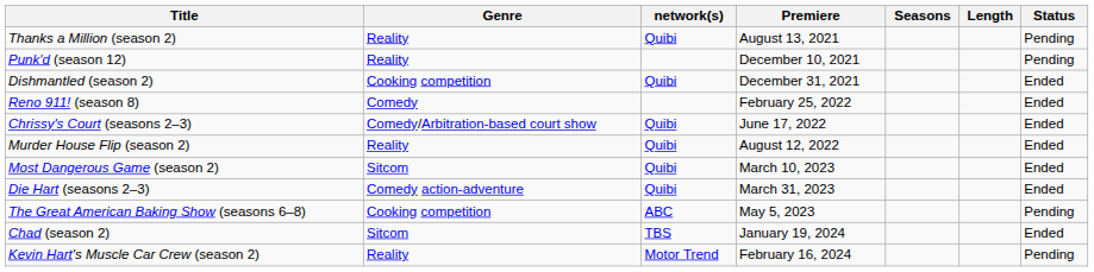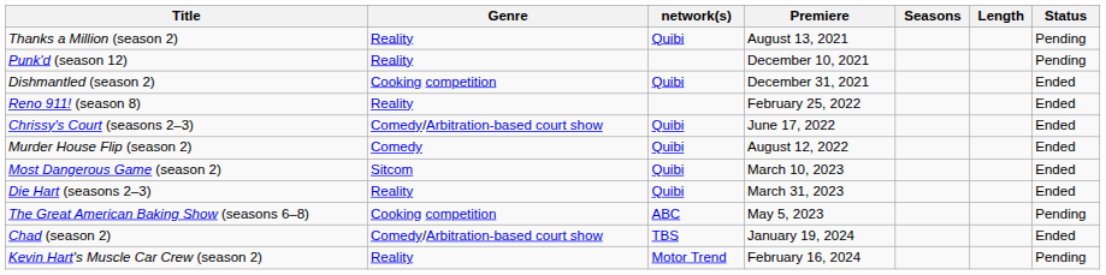 <table class="wikitable sortable" style="width:100%;">
 <tr>
 <th>Title</th>
 <th>Genre</th>
 <th> network(s)</th>
 <th>Premiere</th>
 <th>Seasons</th>
 <th>Length</th>
 <th>Status</th>
 </tr>
 <tr>
 <td><em>Thanks a Million</em> (season 2)</td>
 <td><a href='#'>Reality</a></td>
 <td><a href='#'>Quibi</a></td>
 <td>August 13, 2021</td>
 <td></td>
 <td></td>
 <td>Pending</td>
 </tr>
 <tr>
 <td><em><a href='#'>Punk'd</a></em> (season 12)</td>
 <td><a href='#'>Reality</a></td>
 <td></td>
 <td>December 10, 2021</td>
 <td></td>
 <td></td>
 <td>Pending</td>
 </tr>
 <tr>
 <td><em>Dishmantled</em> (season 2)</td>
 <td><a href='#'>Cooking</a> <a href='#'>competition</a></td>
 <td><a href='#'>Quibi</a></td>
 <td>December 31, 2021</td>
 <td></td>
 <td></td>
 <td>Ended</td>
 </tr>
 <tr>
 <td><em><a href='#'>Reno 911!</a></em> (season 8)</td>
-<td><a href='#'>Comedy</a></td>
+<td><a href='#'>Reality</a></td>
 <td></td>
 <td>February 25, 2022</td>
 <td></td>
 <td></td>
 <td>Ended</td>
 </tr>
 <tr>
 <td><em><a href='#'>Chrissy's Court</a></em> (seasons 2–3)</td>
 <td><a href='#'>Comedy</a>/<a href='#'>Arbitration-based court show</a></td>
 <td><a href='#'>Quibi</a></td>
 <td>June 17, 2022</td>
 <td></td>
 <td></td>
 <td>Ended</td>
 </tr>
 <tr>
 <td><em>Murder House Flip</em> (season 2)</td>
-<td><a href='#'>Reality</a></td>
+<td><a href='#'>Comedy</a></td>
 <td><a href='#'>Quibi</a></td>
 <td>August 12, 2022</td>
 <td></td>
 <td></td>
 <td>Ended</td>
 </tr>
 <tr>
 <td><em><a href='#'>Most Dangerous Game</a></em> (season 2)</td>
 <td><a href='#'>Sitcom</a></td>
 <td><a href='#'>Quibi</a></td>
 <td>March 10, 2023</td>
 <td></td>
 <td></td>
 <td>Ended</td>
 </tr>
 <tr>
 <td><em><a href='#'>Die Hart</a></em> (seasons 2–3)</td>
-<td><a href='#'>Comedy</a> <a href='#'>action-adventure</a></td>
+<td><a href='#'>Reality</a></td>
 <td><a href='#'>Quibi</a></td>
 <td>March 31, 2023</td>
 <td></td>
 <td></td>
 <td>Ended</td>
 </tr>
 <tr>
 <td><em><a href='#'>The Great American Baking Show</a></em> (seasons 6–8)</td>
 <td><a href='#'>Cooking</a> <a href='#'>competition</a></td>
 <td><a href='#'>ABC</a></td>
 <td>May 5, 2023</td>
 <td></td>
 <td></td>
 <td>Pending</td>
 </tr>
 <tr>
 <td><em><a href='#'>Chad</a></em> (season 2)</td>
-<td><a href='#'>Sitcom</a></td>
+<td><a href='#'>Comedy</a>/<a href='#'>Arbitration-based court show</a></td>
 <td><a href='#'>TBS</a></td>
 <td>January 19, 2024</td>
 <td></td>
 <td></td>
 <td>Ended</td>
 </tr>
 <tr>
 <td><em><a href='#'>Kevin Hart</a>'s Muscle Car Crew</em> (season 2)</td>
 <td><a href='#'>Reality</a></td>
 <td><a href='#'>Motor Trend</a></td>
 <td>February 16, 2024</td>
 <td></td>
 <td></td>
 <td>Pending</td>
 </tr>
 </table>
